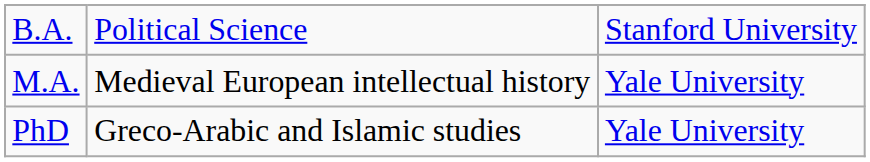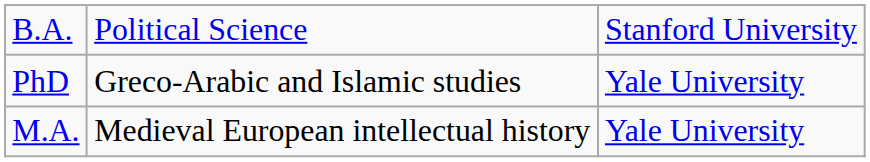 <table class="wikitable">
 <tr>
 <td><a href='#'>B.A.</a></td>
 <td><a href='#'>Political Science</a></td>
 <td><a href='#'>Stanford University</a></td>
 </tr>
 <tr>
+<td><a href='#'>PhD</a></td>
+<td>Greco-Arabic and Islamic studies</td>
+<td><a href='#'>Yale University</a></td>
+</tr>
+<tr>
 <td><a href='#'>M.A.</a></td>
 <td>Medieval European intellectual history</td>
 <td><a href='#'>Yale University</a></td>
 </tr>
-<tr>
-<td><a href='#'>PhD</a></td>
-<td>Greco-Arabic and Islamic studies</td>
-<td><a href='#'>Yale University</a></td>
-</tr>
 </table>
